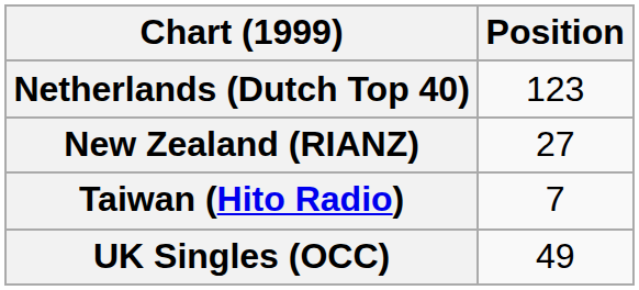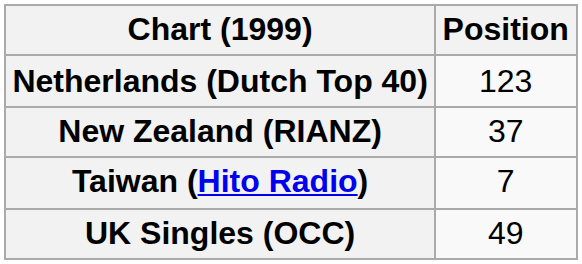 <table class="wikitable sortable plainrowheaders" style="text-align:center">
 <tr>
 <th>Chart (1999)</th>
 <th>Position</th>
 </tr>
 <tr>
 <th scope="row">Netherlands (Dutch Top 40)</th>
 <td>123</td>
 </tr>
 <tr>
 <th scope="row">New Zealand (RIANZ)</th>
-<td>27</td>
+<td>37</td>
 </tr>
 <tr>
 <th scope="row">Taiwan (<a href='#'>Hito Radio</a>)</th>
 <td style="text-align:center;">7</td>
 </tr>
 <tr>
 <th scope="row">UK Singles (OCC)</th>
 <td>49</td>
 </tr>
 </table>
